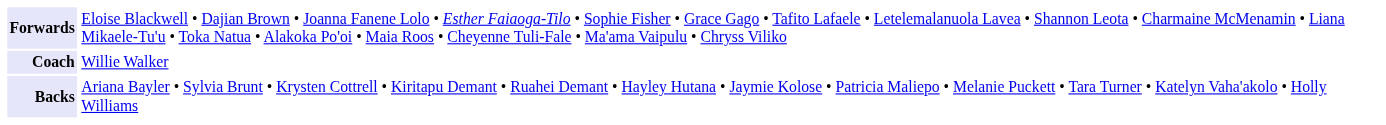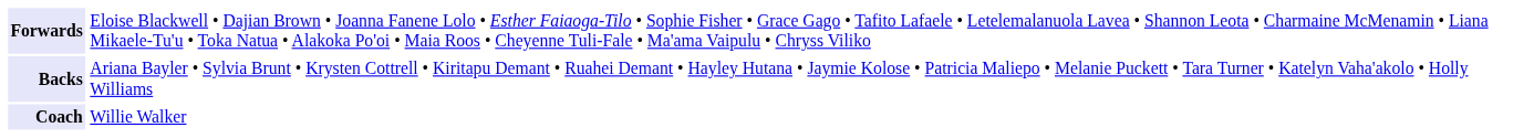 <table cellpadding="2" style="border: 1px solid white; font-size:90%;">
 <tr>
 <td style="text-align:right;" bgcolor="lavender"><strong>Forwards</strong></td>
 <td style="text-align:left;"><a href='#'>Eloise Blackwell</a> • <a href='#'>Dajian Brown</a> • <a href='#'>Joanna Fanene Lolo</a> • <em><a href='#'>Esther Faiaoga-Tilo</a></em> • <a href='#'>Sophie Fisher</a> • <a href='#'>Grace Gago</a> • <a href='#'>Tafito Lafaele</a> • <a href='#'>Letelemalanuola Lavea</a> • <a href='#'>Shannon Leota</a> • <a href='#'>Charmaine McMenamin</a> • <a href='#'>Liana Mikaele-Tu'u</a> • <a href='#'>Toka Natua</a> • <a href='#'>Alakoka Po'oi</a> • <a href='#'>Maia Roos</a> • <a href='#'>Cheyenne Tuli-Fale</a> • <a href='#'>Ma'ama Vaipulu</a> • <a href='#'>Chryss Viliko</a></td>
 </tr>
 <tr>
+<td style="text-align:right;" bgcolor="lavender"><strong>Backs</strong></td>
+<td style="text-align:left;"><a href='#'>Ariana Bayler</a> • <a href='#'>Sylvia Brunt</a> • <a href='#'>Krysten Cottrell</a> • <a href='#'>Kiritapu Demant</a> • <a href='#'>Ruahei Demant</a> • <a href='#'>Hayley Hutana</a> • <a href='#'>Jaymie Kolose</a> • <a href='#'>Patricia Maliepo</a> • <a href='#'>Melanie Puckett</a> • <a href='#'>Tara Turner</a> • <a href='#'>Katelyn Vaha'akolo</a> • <a href='#'>Holly Williams</a></td>
+</tr>
+<tr>
 <td style="text-align:right;" bgcolor="lavender"><strong>Coach</strong></td>
 <td style="text-align:left;"><a href='#'>Willie Walker</a></td>
 </tr>
-<tr>
-<td style="text-align:right;" bgcolor="lavender"><strong>Backs</strong></td>
-<td style="text-align:left;"><a href='#'>Ariana Bayler</a> • <a href='#'>Sylvia Brunt</a> • <a href='#'>Krysten Cottrell</a> • <a href='#'>Kiritapu Demant</a> • <a href='#'>Ruahei Demant</a> • <a href='#'>Hayley Hutana</a> • <a href='#'>Jaymie Kolose</a> • <a href='#'>Patricia Maliepo</a> • <a href='#'>Melanie Puckett</a> • <a href='#'>Tara Turner</a> • <a href='#'>Katelyn Vaha'akolo</a> • <a href='#'>Holly Williams</a></td>
-</tr>
 </table>
